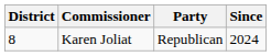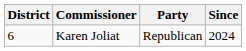 <table class="wikitable">
 <tr>
 <th>District</th>
 <th>Commissioner</th>
 <th>Party</th>
 <th>Since</th>
 </tr>
 <tr>
-<td>8</td>
+<td>6</td>
 <td>Karen Joliat</td>
 <td>Republican</td>
 <td>2024</td>
 </tr>
 </table>
